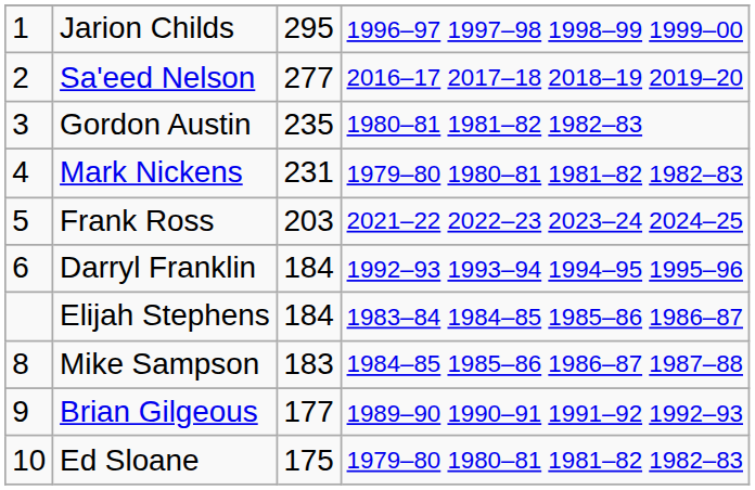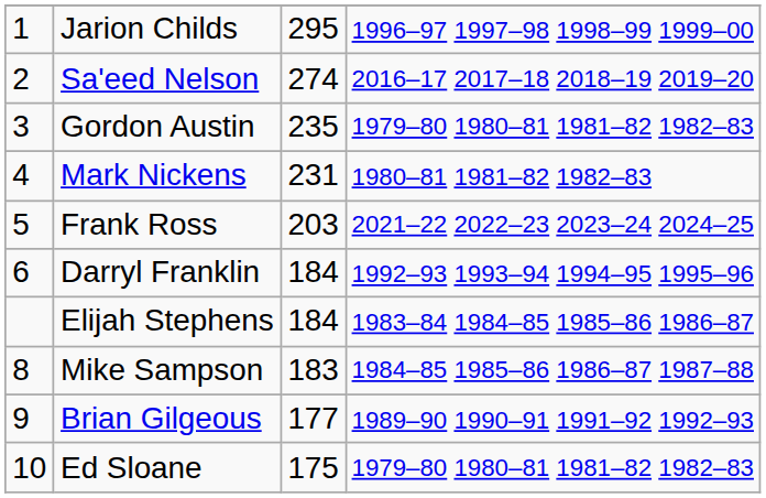 <table class="wikitable">
 <tr>
 </tr>
 <tr>
 <td>1</td>
 <td>Jarion Childs</td>
 <td>295</td>
 <td style="font-size:80%;"><a href='#'>1996–97</a> <a href='#'>1997–98</a> <a href='#'>1998–99</a> <a href='#'>1999–00</a></td>
 </tr>
 <tr>
 <td>2</td>
 <td><a href='#'>Sa'eed Nelson</a></td>
-<td>277</td>
+<td>274</td>
 <td style="font-size:80%;"><a href='#'>2016–17</a> <a href='#'>2017–18</a> <a href='#'>2018–19</a> <a href='#'>2019–20</a></td>
 </tr>
 <tr>
 <td>3</td>
 <td>Gordon Austin</td>
 <td>235</td>
-<td style="font-size:80%;"><a href='#'>1980–81</a> <a href='#'>1981–82</a> <a href='#'>1982–83</a></td>
+<td style="font-size:80%;"><a href='#'>1979–80</a> <a href='#'>1980–81</a> <a href='#'>1981–82</a> <a href='#'>1982–83</a></td>
 </tr>
 <tr>
 <td>4</td>
 <td><a href='#'>Mark Nickens</a></td>
 <td>231</td>
-<td style="font-size:80%;"><a href='#'>1979–80</a> <a href='#'>1980–81</a> <a href='#'>1981–82</a> <a href='#'>1982–83</a></td>
+<td style="font-size:80%;"><a href='#'>1980–81</a> <a href='#'>1981–82</a> <a href='#'>1982–83</a></td>
 </tr>
 <tr>
 <td>5</td>
 <td>Frank Ross</td>
 <td>203</td>
 <td style="font-size:80%;"><a href='#'>2021–22</a> <a href='#'>2022–23</a> <a href='#'>2023–24</a> <a href='#'>2024–25</a></td>
 </tr>
 <tr>
 <td>6</td>
 <td>Darryl Franklin</td>
 <td>184</td>
 <td style="font-size:80%;"><a href='#'>1992–93</a> <a href='#'>1993–94</a> <a href='#'>1994–95</a> <a href='#'>1995–96</a></td>
 </tr>
 <tr>
 <td></td>
 <td>Elijah Stephens</td>
 <td>184</td>
 <td style="font-size:80%;"><a href='#'>1983–84</a> <a href='#'>1984–85</a> <a href='#'>1985–86</a> <a href='#'>1986–87</a></td>
 </tr>
 <tr>
 <td>8</td>
 <td>Mike Sampson</td>
 <td>183</td>
 <td style="font-size:80%;"><a href='#'>1984–85</a> <a href='#'>1985–86</a> <a href='#'>1986–87</a> <a href='#'>1987–88</a></td>
 </tr>
 <tr>
 <td>9</td>
 <td><a href='#'>Brian Gilgeous</a></td>
 <td>177</td>
 <td style="font-size:80%;"><a href='#'>1989–90</a> <a href='#'>1990–91</a> <a href='#'>1991–92</a> <a href='#'>1992–93</a></td>
 </tr>
 <tr>
 <td>10</td>
 <td>Ed Sloane</td>
 <td>175</td>
 <td style="font-size:80%;"><a href='#'>1979–80</a> <a href='#'>1980–81</a> <a href='#'>1981–82</a> <a href='#'>1982–83</a></td>
 </tr>
 </table>
